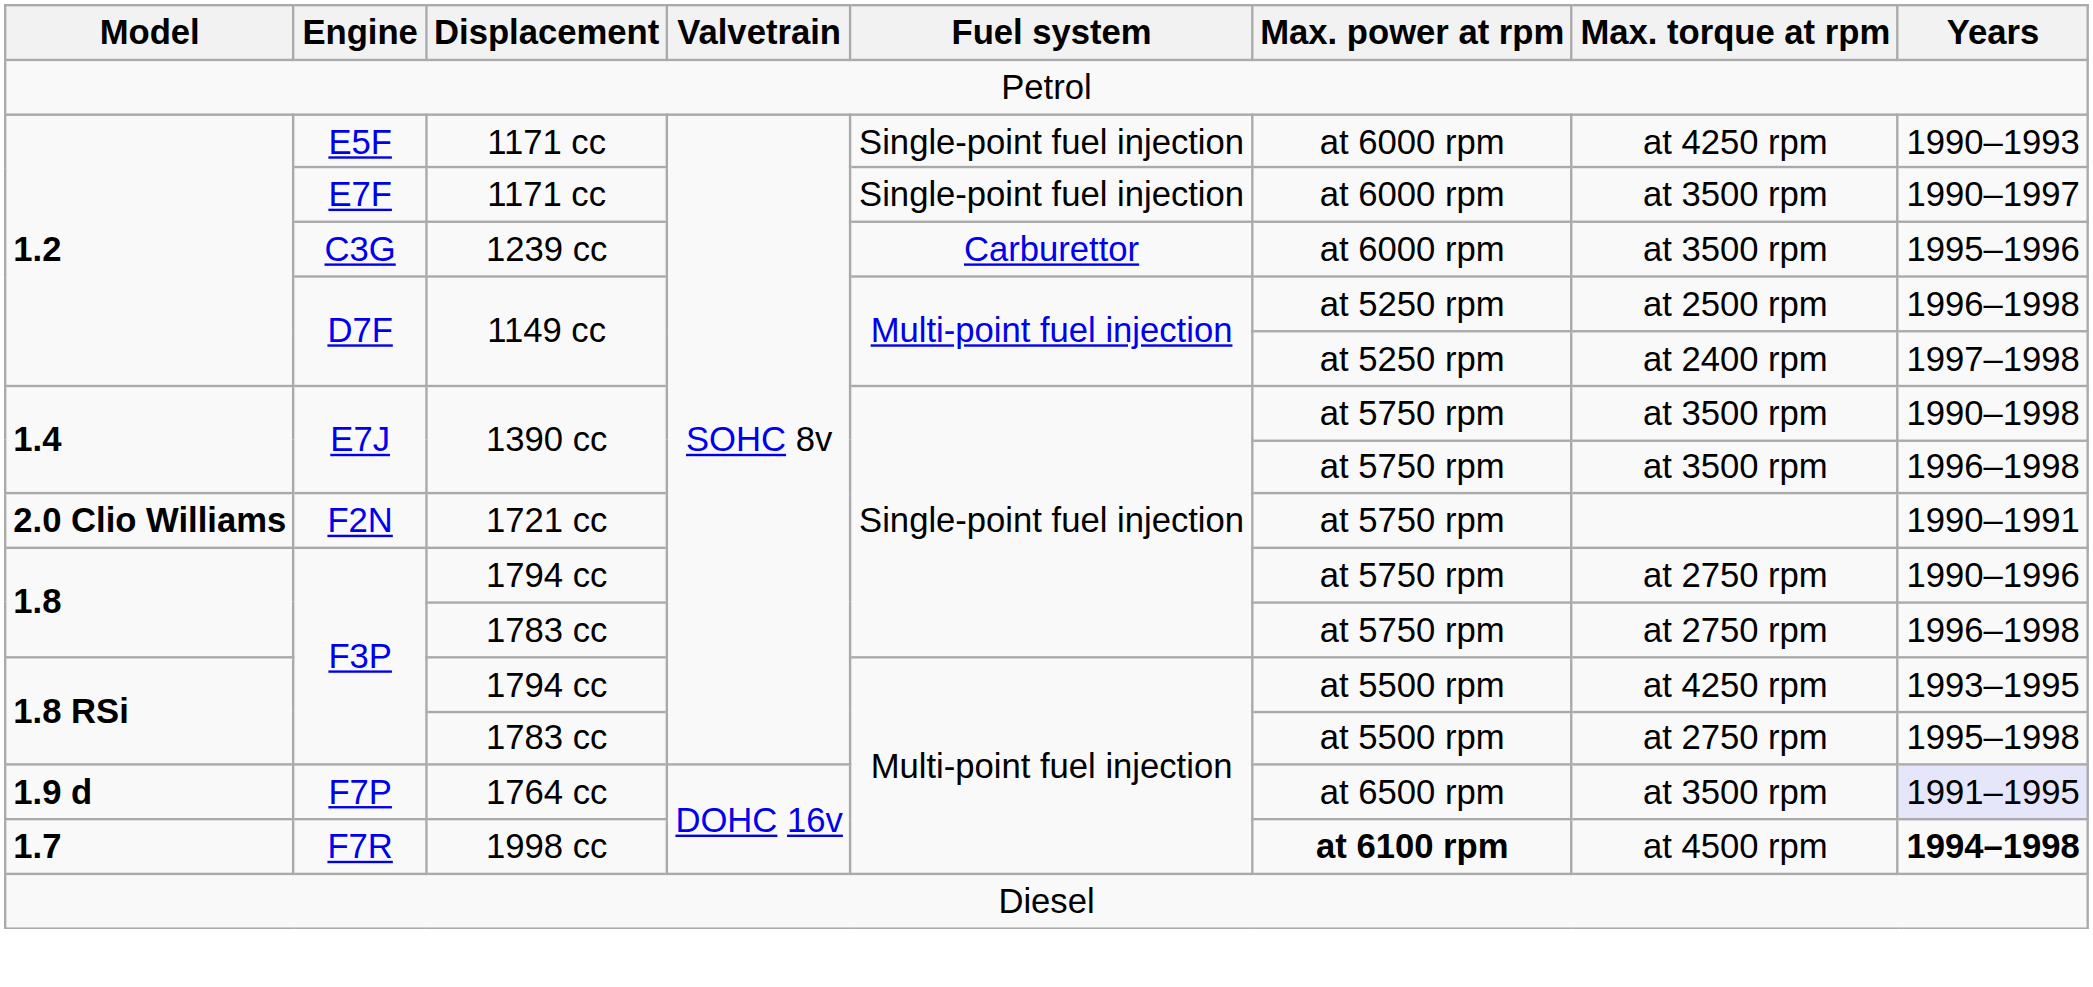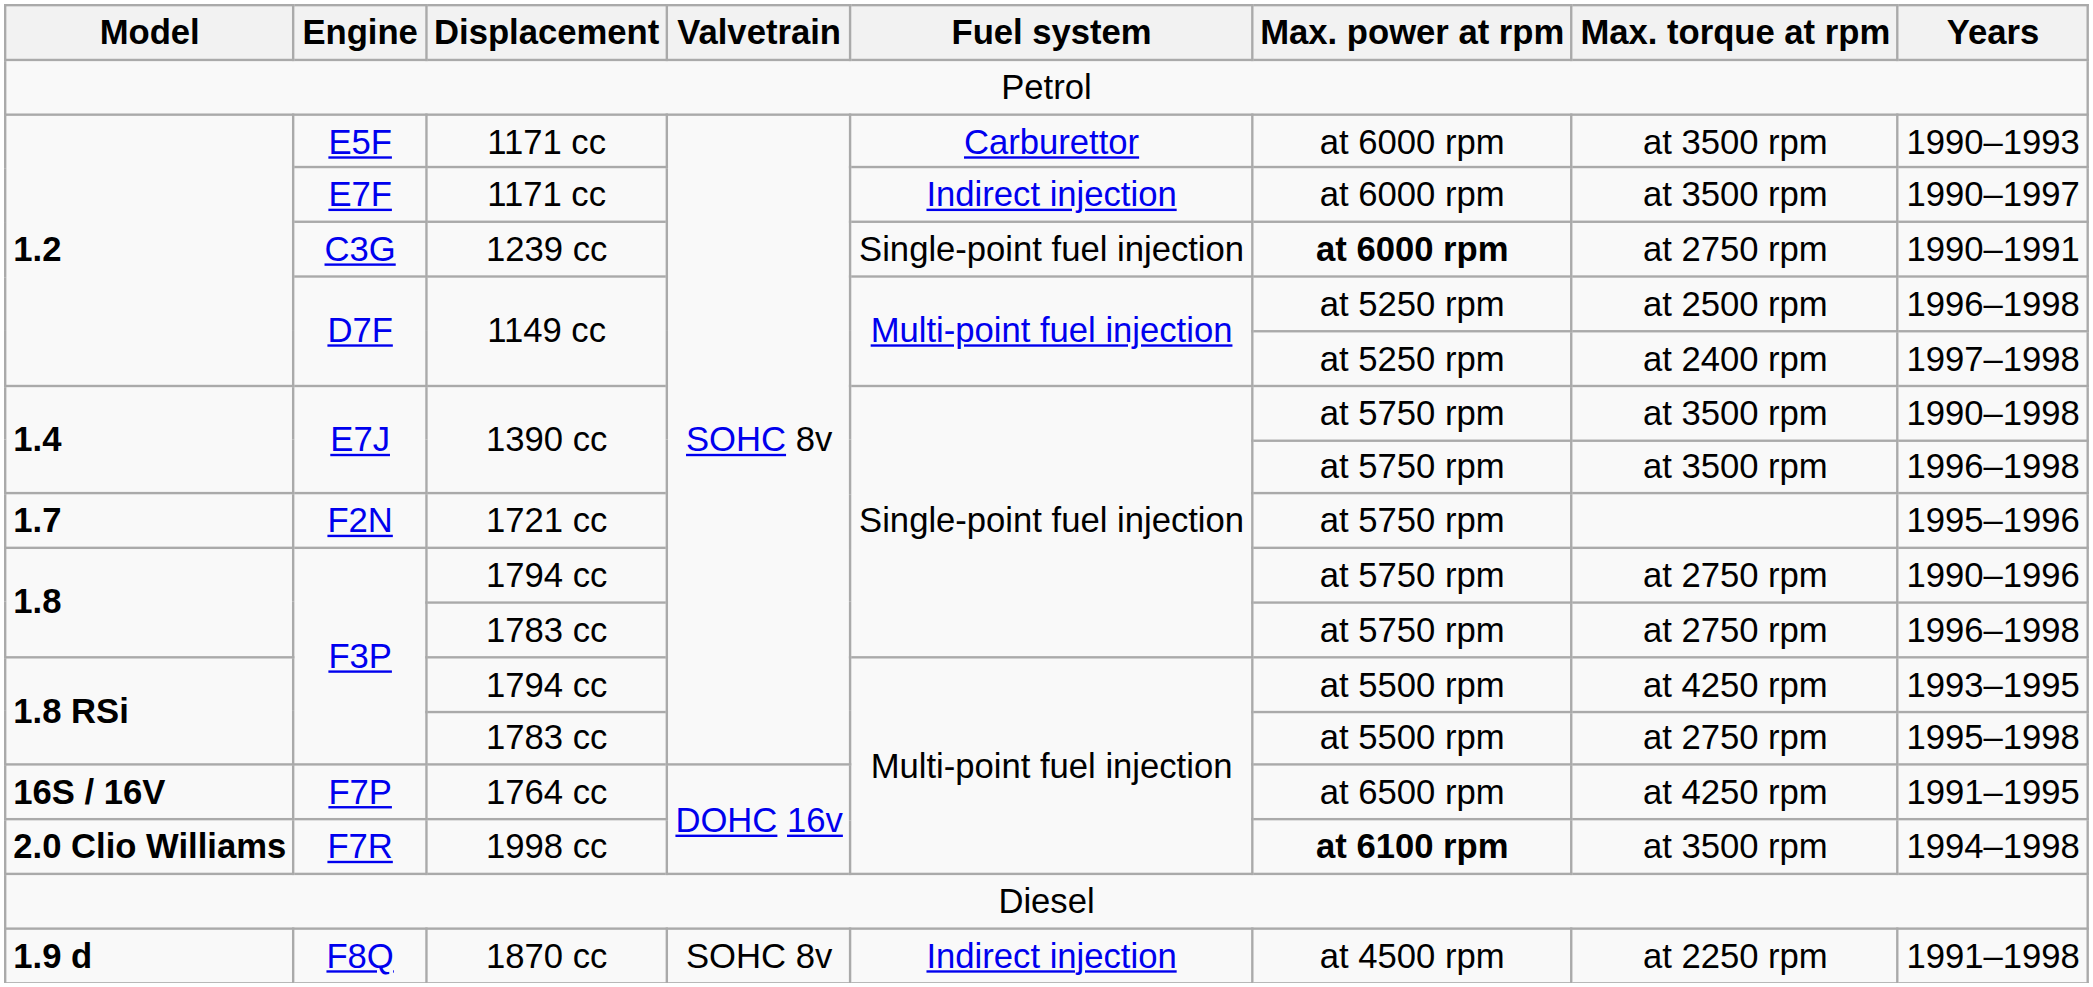 <table class="wikitable" style="text-align:center; font-size:91%;">
 <tr>
 <th>Model</th>
 <th>Engine</th>
 <th>Displacement</th>
 <th>Valvetrain</th>
 <th>Fuel system</th>
 <th>Max. power at rpm</th>
 <th>Max. torque at rpm</th>
 <th>Years</th>
 </tr>
 <tr>
 <td colspan="8" >Petrol</td>
 </tr>
 <tr>
 <td style="text-align:left;" rowspan="5"><strong>1.2</strong></td>
 <td><a href='#'>E5F</a></td>
 <td>1171 cc</td>
 <td rowspan="12"><a href='#'>SOHC</a> 8v</td>
-<td>Single-point fuel injection</td>
+<td><a href='#'>Carburettor</a></td>
 <td> at 6000 rpm</td>
-<td> at 4250 rpm</td>
+<td> at 3500 rpm</td>
 <td>1990–1993</td>
 </tr>
 <tr>
 <td><a href='#'>E7F</a></td>
 <td>1171 cc</td>
-<td>Single-point fuel injection</td>
+<td><a href='#'>Indirect injection</a></td>
 <td> at 6000 rpm</td>
 <td> at 3500 rpm</td>
 <td>1990–1997</td>
 </tr>
 <tr>
 <td><a href='#'>C3G</a></td>
 <td>1239 cc</td>
-<td><a href='#'>Carburettor</a></td>
-<td> at 6000 rpm</td>
-<td> at 3500 rpm</td>
-<td>1995–1996</td>
+<td>Single-point fuel injection</td>
+<td><strong> at 6000 rpm</strong></td>
+<td> at 2750 rpm</td>
+<td>1990–1991</td>
 </tr>
 <tr>
 <td rowspan="2"><a href='#'>D7F</a></td>
 <td rowspan="2">1149 cc</td>
 <td rowspan="2"><a href='#'>Multi-point fuel injection</a></td>
 <td> at 5250 rpm</td>
 <td> at 2500 rpm</td>
 <td>1996–1998</td>
 </tr>
 <tr>
 <td> at 5250 rpm</td>
 <td> at 2400 rpm</td>
 <td>1997–1998</td>
 </tr>
 <tr>
 <td style="text-align:left;" rowspan="2"><strong>1.4</strong></td>
 <td rowspan="2"><a href='#'>E7J</a></td>
 <td rowspan="2">1390 cc</td>
 <td rowspan="5">Single-point fuel injection</td>
 <td> at 5750 rpm</td>
 <td> at 3500 rpm</td>
 <td>1990–1998</td>
 </tr>
 <tr>
 <td> at 5750 rpm</td>
 <td> at 3500 rpm</td>
 <td>1996–1998</td>
 </tr>
 <tr>
-<td align="left"><strong>2.0 Clio Williams</strong></td>
+<td style="text-align:left;"><strong>1.7</strong></td>
 <td><a href='#'>F2N</a></td>
 <td>1721 cc</td>
 <td> at 5750 rpm</td>
 <td></td>
-<td>1990–1991</td>
+<td>1995–1996</td>
 </tr>
 <tr>
 <td style="text-align:left;" rowspan="2"><strong>1.8</strong></td>
 <td rowspan="4"><a href='#'>F3P</a></td>
 <td>1794 cc</td>
 <td> at 5750 rpm</td>
 <td> at 2750 rpm</td>
 <td>1990–1996</td>
 </tr>
 <tr>
 <td>1783 cc</td>
 <td> at 5750 rpm</td>
 <td> at 2750 rpm</td>
 <td>1996–1998</td>
 </tr>
 <tr>
 <td style="text-align:left;" rowspan="2"><strong>1.8 RSi</strong></td>
 <td>1794 cc</td>
 <td rowspan="4">Multi-point fuel injection</td>
 <td> at 5500 rpm</td>
 <td> at 4250 rpm</td>
 <td>1993–1995</td>
 </tr>
 <tr>
 <td>1783 cc</td>
 <td> at 5500 rpm</td>
 <td> at 2750 rpm</td>
 <td>1995–1998</td>
 </tr>
 <tr>
-<td align="left"><strong>1.9 d</strong></td>
+<td style="text-align:left;"><strong>16S / 16V</strong></td>
 <td><a href='#'>F7P</a></td>
 <td>1764 cc</td>
 <td rowspan="2"><a href='#'>DOHC</a> <a href='#'>16v</a></td>
 <td> at 6500 rpm</td>
-<td> at 3500 rpm</td>
-<td style="background: lavender;">1991–1995</td>
+<td> at 4250 rpm</td>
+<td>1991–1995</td>
 </tr>
 <tr>
-<td style="text-align:left;"><strong>1.7</strong></td>
+<td align="left"><strong>2.0 Clio Williams</strong></td>
 <td><a href='#'>F7R</a></td>
 <td>1998 cc</td>
 <td><strong> at 6100 rpm</strong></td>
-<td> at 4500 rpm</td>
-<td><strong>1994–1998</strong></td>
+<td> at 3500 rpm</td>
+<td>1994–1998</td>
 </tr>
 <tr>
 <td colspan="8" >Diesel</td>
 </tr>
+<tr>
+<td align="left"><strong>1.9 d</strong></td>
+<td><a href='#'>F8Q</a></td>
+<td>1870 cc</td>
+<td>SOHC 8v</td>
+<td><a href='#'>Indirect injection</a></td>
+<td> at 4500 rpm</td>
+<td> at 2250 rpm</td>
+<td>1991–1998</td>
+</tr>
 </table>
